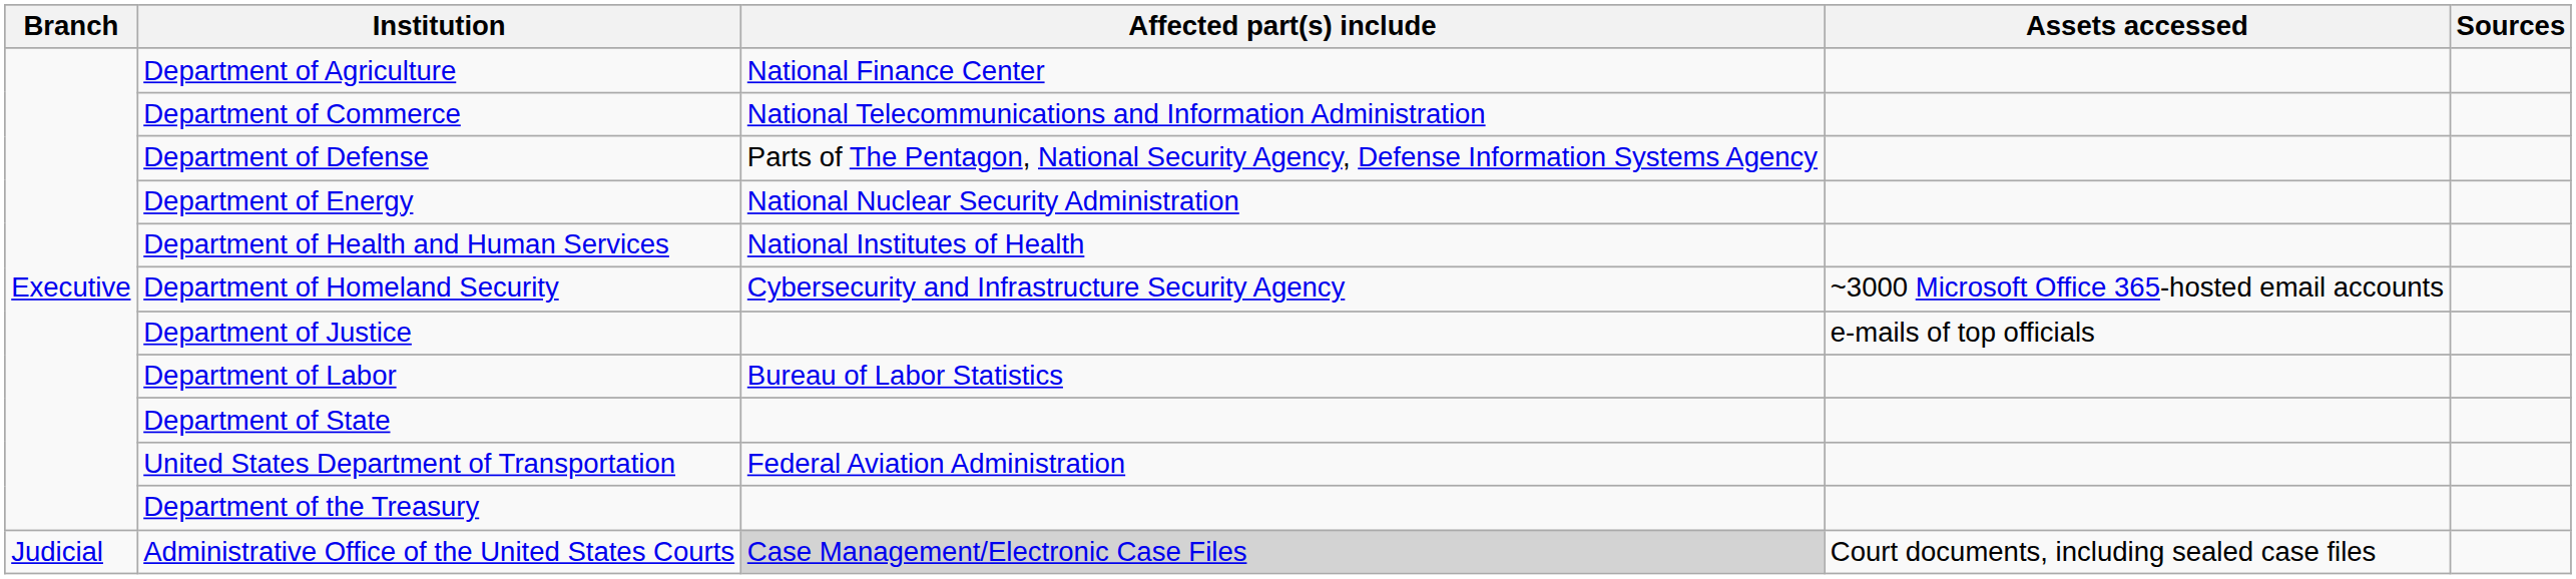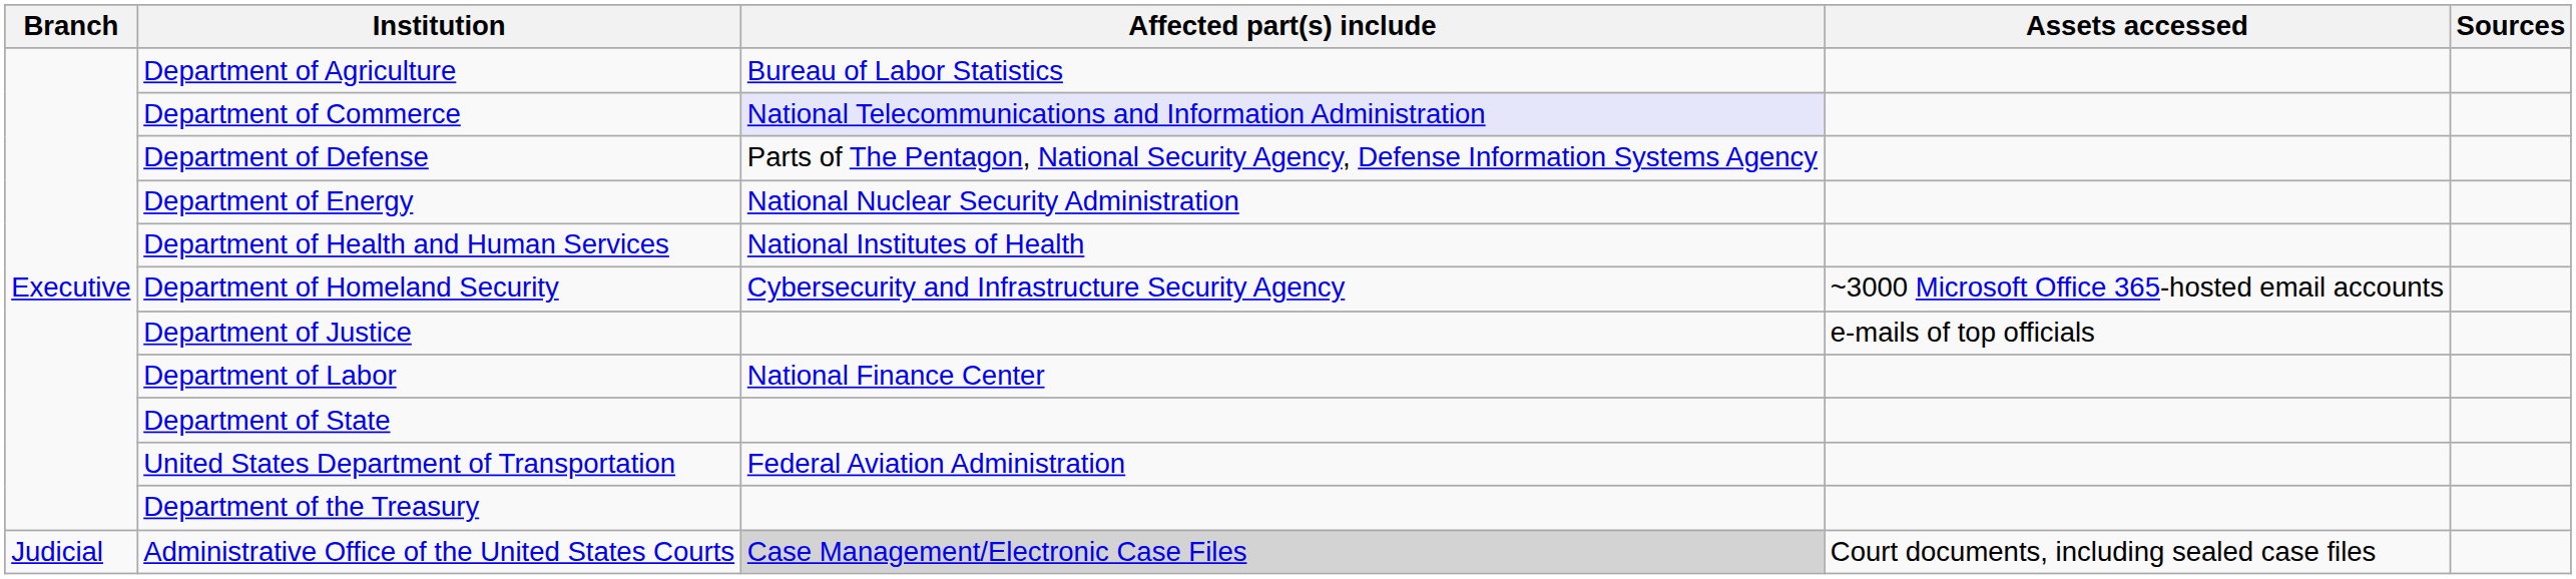 <table class="wikitable">
 <tr>
 <th>Branch</th>
 <th>Institution</th>
 <th>Affected part(s) include</th>
 <th>Assets accessed</th>
 <th>Sources</th>
 </tr>
 <tr>
 <td rowspan="11"><a href='#'>Executive</a></td>
 <td><a href='#'>Department of Agriculture</a></td>
-<td><a href='#'>National Finance Center</a></td>
+<td><a href='#'>Bureau of Labor Statistics</a></td>
 <td></td>
 <td></td>
 </tr>
 <tr>
 <td><a href='#'>Department of Commerce</a></td>
-<td><a href='#'>National Telecommunications and Information Administration</a></td>
+<td style="background: lavender;"><a href='#'>National Telecommunications and Information Administration</a></td>
 <td></td>
 <td></td>
 </tr>
 <tr>
 <td><a href='#'>Department of Defense</a></td>
 <td>Parts of <a href='#'>The Pentagon</a>, <a href='#'>National Security Agency</a>, <a href='#'>Defense Information Systems Agency</a></td>
 <td></td>
 <td></td>
 </tr>
 <tr>
 <td><a href='#'>Department of Energy</a></td>
 <td><a href='#'>National Nuclear Security Administration</a></td>
 <td></td>
 <td></td>
 </tr>
 <tr>
 <td><a href='#'>Department of Health and Human Services</a></td>
 <td><a href='#'>National Institutes of Health</a></td>
 <td></td>
 <td></td>
 </tr>
 <tr>
 <td><a href='#'>Department of Homeland Security</a></td>
 <td><a href='#'>Cybersecurity and Infrastructure Security Agency</a></td>
 <td>~3000 <a href='#'>Microsoft Office 365</a>-hosted email accounts</td>
 <td></td>
 </tr>
 <tr>
 <td><a href='#'>Department of Justice</a></td>
 <td></td>
 <td>e-mails of top officials</td>
 <td></td>
 </tr>
 <tr>
 <td><a href='#'>Department of Labor</a></td>
-<td><a href='#'>Bureau of Labor Statistics</a></td>
+<td><a href='#'>National Finance Center</a></td>
 <td></td>
 <td></td>
 </tr>
 <tr>
 <td><a href='#'>Department of State</a></td>
 <td></td>
 <td></td>
 <td></td>
 </tr>
 <tr>
 <td><a href='#'>United States Department of Transportation</a></td>
 <td><a href='#'>Federal Aviation Administration</a></td>
 <td></td>
 <td></td>
 </tr>
 <tr>
 <td><a href='#'>Department of the Treasury</a></td>
 <td></td>
 <td></td>
 <td></td>
 </tr>
 <tr>
 <td><a href='#'>Judicial</a></td>
 <td><a href='#'>Administrative Office of the United States Courts</a></td>
 <td style="background: lightgrey;"><a href='#'>Case Management/Electronic Case Files</a></td>
 <td>Court documents, including sealed case files</td>
 <td></td>
 </tr>
 </table>
